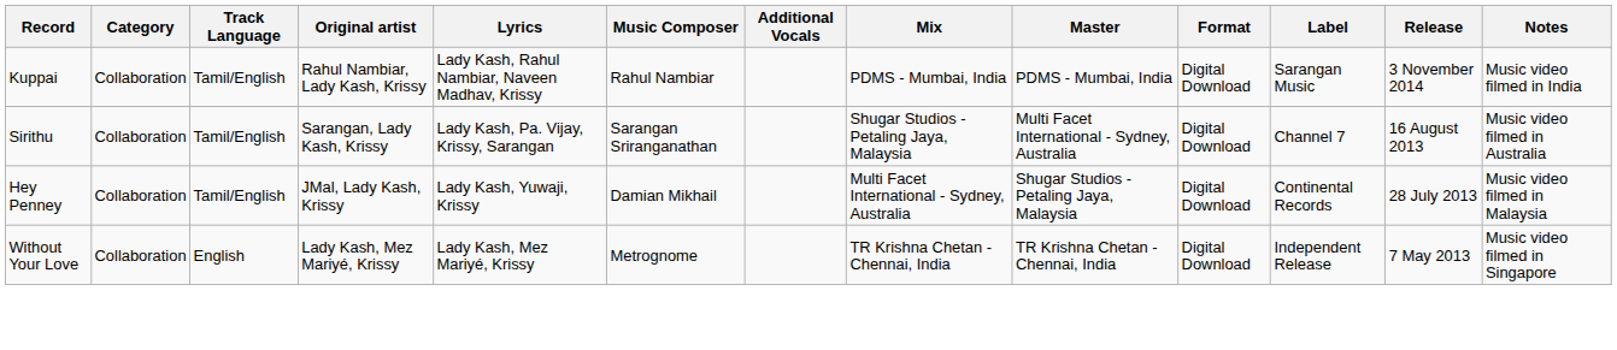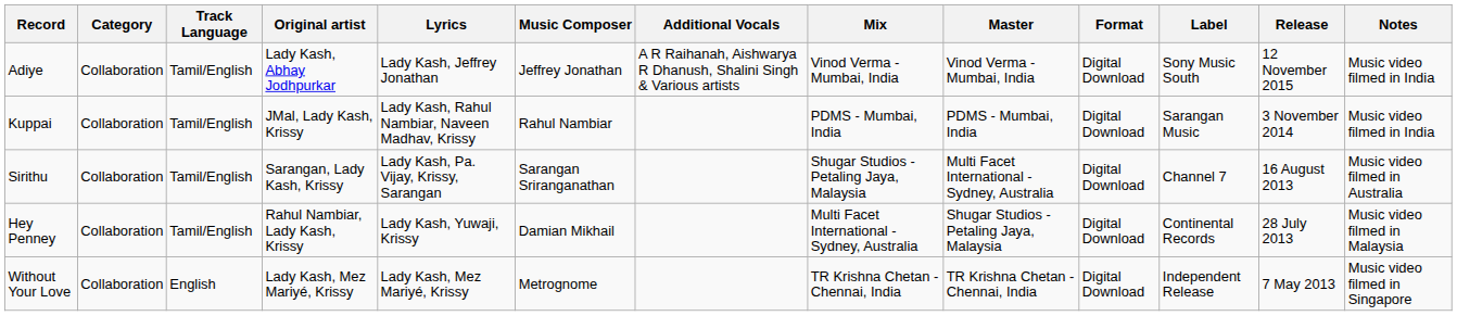 <table class="wikitable" style="font-size: 95%;">
 <tr>
 <th>Record</th>
 <th>Category</th>
 <th>Track Language</th>
 <th>Original artist</th>
 <th>Lyrics</th>
 <th>Music Composer</th>
 <th>Additional Vocals</th>
 <th>Mix</th>
 <th>Master</th>
 <th>Format</th>
 <th>Label</th>
 <th>Release</th>
 <th>Notes</th>
 </tr>
 <tr>
+<td>Adiye</td>
+<td>Collaboration</td>
+<td>Tamil/English</td>
+<td>Lady Kash, <a href='#'>Abhay Jodhpurkar</a></td>
+<td>Lady Kash, Jeffrey Jonathan</td>
+<td>Jeffrey Jonathan</td>
+<td>A R Raihanah, Aishwarya R Dhanush, Shalini Singh & Various artists</td>
+<td>Vinod Verma - Mumbai, India</td>
+<td>Vinod Verma - Mumbai, India</td>
+<td>Digital Download</td>
+<td>Sony Music South</td>
+<td>12 November 2015</td>
+<td>Music video filmed in India</td>
+</tr>
+<tr>
 <td>Kuppai</td>
 <td>Collaboration</td>
 <td>Tamil/English</td>
-<td>Rahul Nambiar, Lady Kash, Krissy</td>
+<td>JMal, Lady Kash, Krissy</td>
 <td>Lady Kash, Rahul Nambiar, Naveen Madhav, Krissy</td>
 <td>Rahul Nambiar</td>
 <td></td>
 <td>PDMS - Mumbai, India</td>
 <td>PDMS - Mumbai, India</td>
 <td>Digital Download</td>
 <td>Sarangan Music</td>
 <td>3 November 2014</td>
 <td>Music video filmed in India</td>
 </tr>
 <tr>
 <td>Sirithu</td>
 <td>Collaboration</td>
 <td>Tamil/English</td>
 <td>Sarangan, Lady Kash, Krissy</td>
 <td>Lady Kash, Pa. Vijay, Krissy, Sarangan</td>
 <td>Sarangan Sriranganathan</td>
 <td></td>
 <td>Shugar Studios - Petaling Jaya, Malaysia</td>
 <td>Multi Facet International - Sydney, Australia</td>
 <td>Digital Download</td>
 <td>Channel 7</td>
 <td>16 August 2013</td>
 <td>Music video filmed in Australia</td>
 </tr>
 <tr>
 <td>Hey Penney</td>
 <td>Collaboration</td>
 <td>Tamil/English</td>
-<td>JMal, Lady Kash, Krissy</td>
+<td>Rahul Nambiar, Lady Kash, Krissy</td>
 <td>Lady Kash, Yuwaji, Krissy</td>
 <td>Damian Mikhail</td>
 <td></td>
 <td>Multi Facet International - Sydney, Australia</td>
 <td>Shugar Studios - Petaling Jaya, Malaysia</td>
 <td>Digital Download</td>
 <td>Continental Records</td>
 <td>28 July 2013</td>
 <td>Music video filmed in Malaysia</td>
 </tr>
 <tr>
 <td>Without Your Love</td>
 <td>Collaboration</td>
 <td>English</td>
 <td>Lady Kash, Mez Mariyé, Krissy</td>
 <td>Lady Kash, Mez Mariyé, Krissy</td>
 <td>Metrognome</td>
 <td></td>
 <td>TR Krishna Chetan - Chennai, India</td>
 <td>TR Krishna Chetan - Chennai, India</td>
 <td>Digital Download</td>
 <td>Independent Release</td>
 <td>7 May 2013</td>
 <td>Music video filmed in Singapore</td>
 </tr>
 </table>
